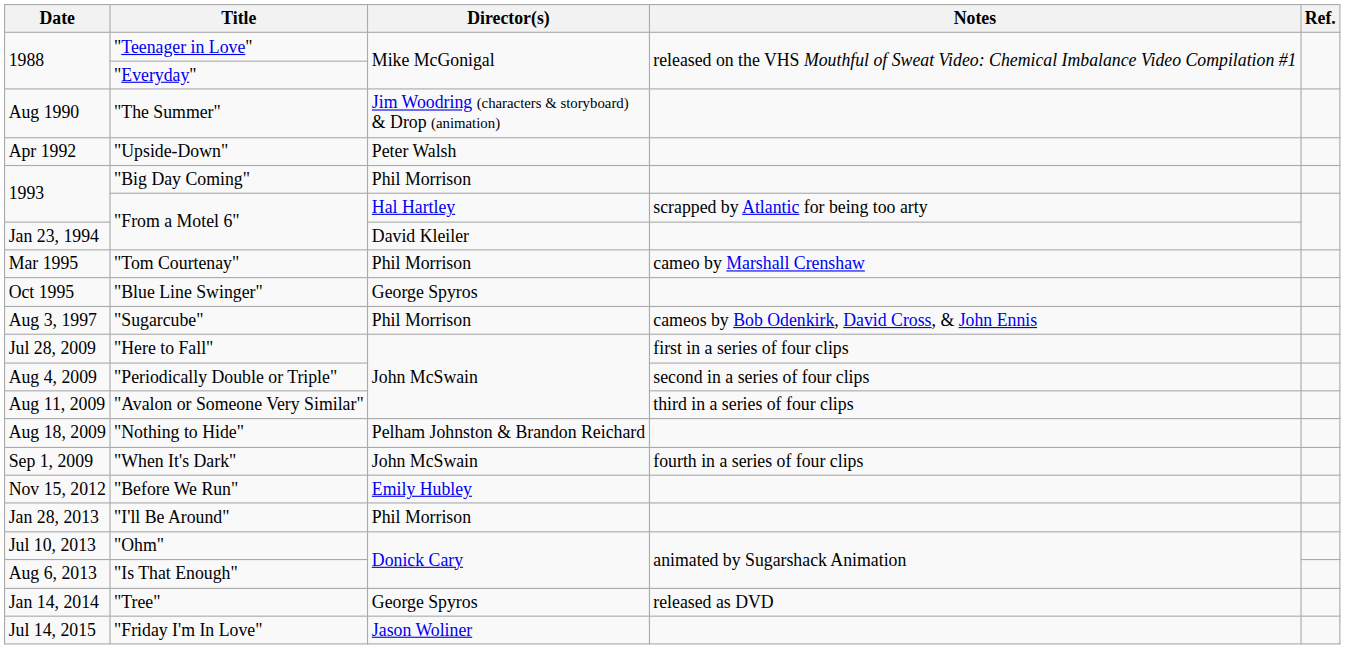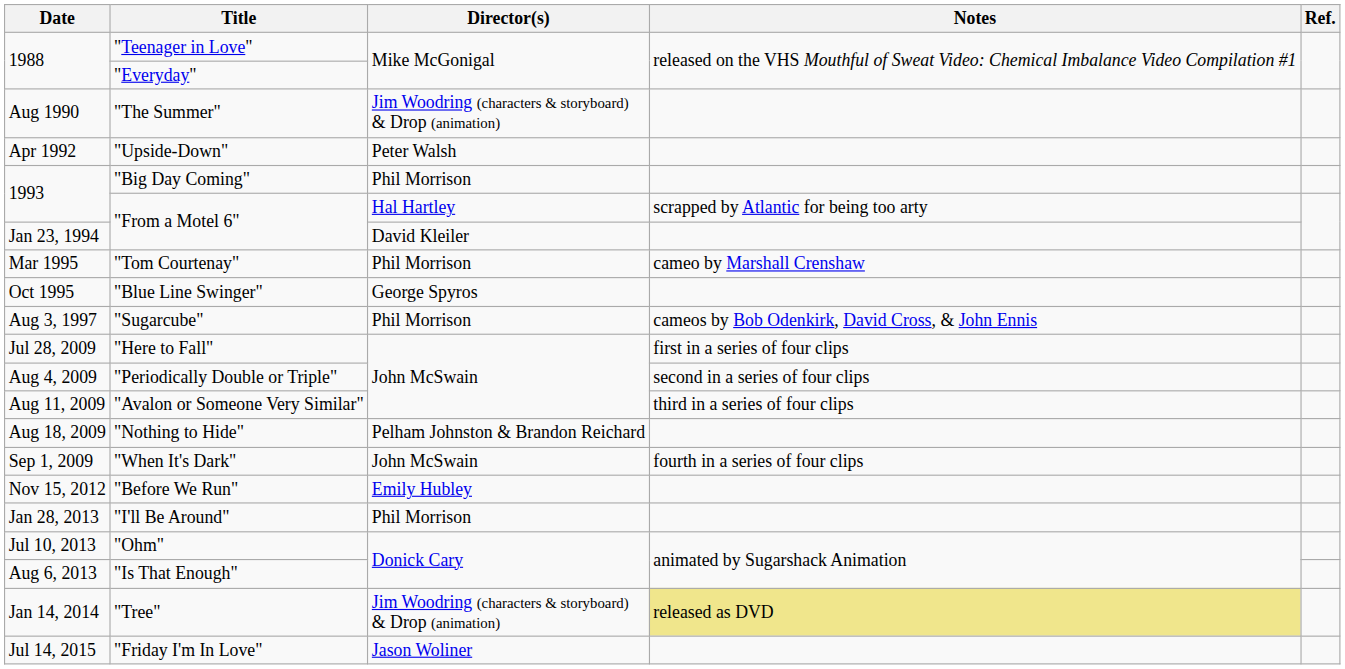 <table class="wikitable">
 <tr>
 <th>Date</th>
 <th>Title</th>
 <th>Director(s)</th>
 <th>Notes</th>
 <th>Ref.</th>
 </tr>
 <tr>
 <td rowspan="2">1988</td>
 <td>"<a href='#'>Teenager in Love</a>"</td>
 <td rowspan="2">Mike McGonigal</td>
 <td rowspan="2">released on the VHS <em>Mouthful of Sweat Video: Chemical Imbalance Video Compilation #1</em></td>
 <td rowspan="2"></td>
 </tr>
 <tr>
 <td>"<a href='#'>Everyday</a>"</td>
 </tr>
 <tr>
 <td>Aug 1990</td>
 <td>"The Summer"</td>
 <td><a href='#'>Jim Woodring</a> <small>(characters & storyboard)</small><br>& Drop <small>(animation)</small></td>
 <td></td>
 <td></td>
 </tr>
 <tr>
 <td>Apr 1992</td>
 <td>"Upside-Down"</td>
 <td>Peter Walsh</td>
 <td></td>
 <td></td>
 </tr>
 <tr>
 <td rowspan="2">1993</td>
 <td>"Big Day Coming"</td>
 <td>Phil Morrison</td>
 <td></td>
 <td></td>
 </tr>
 <tr>
 <td rowspan="2">"From a Motel 6"</td>
 <td><a href='#'>Hal Hartley</a></td>
 <td>scrapped by <a href='#'>Atlantic</a>  for being too arty</td>
 <td rowspan="2"></td>
 </tr>
 <tr>
 <td>Jan 23, 1994</td>
 <td>David Kleiler</td>
 <td></td>
 </tr>
 <tr>
 <td>Mar 1995</td>
 <td>"Tom Courtenay"</td>
 <td>Phil Morrison</td>
 <td>cameo by <a href='#'>Marshall Crenshaw</a></td>
 <td></td>
 </tr>
 <tr>
 <td>Oct 1995</td>
 <td>"Blue Line Swinger"</td>
 <td>George Spyros</td>
 <td></td>
 <td></td>
 </tr>
 <tr>
 <td>Aug 3, 1997</td>
 <td>"Sugarcube"</td>
 <td>Phil Morrison</td>
 <td>cameos by <a href='#'>Bob Odenkirk</a>, <a href='#'>David Cross</a>, & <a href='#'>John Ennis</a></td>
 <td></td>
 </tr>
 <tr>
 <td>Jul 28, 2009</td>
 <td>"Here to Fall"</td>
 <td rowspan="3">John McSwain</td>
 <td>first in a series of four clips</td>
 <td></td>
 </tr>
 <tr>
 <td>Aug 4, 2009</td>
 <td>"Periodically Double or Triple"</td>
 <td>second in a series of four clips</td>
 <td></td>
 </tr>
 <tr>
 <td>Aug 11, 2009</td>
 <td>"Avalon or Someone Very Similar"</td>
 <td>third in a series of four clips</td>
 <td></td>
 </tr>
 <tr>
 <td>Aug 18, 2009</td>
 <td>"Nothing to Hide"</td>
 <td>Pelham Johnston & Brandon Reichard</td>
 <td></td>
 <td></td>
 </tr>
 <tr>
 <td>Sep 1, 2009</td>
 <td>"When It's Dark"</td>
 <td>John McSwain</td>
 <td>fourth in a series of four clips</td>
 <td></td>
 </tr>
 <tr>
 <td>Nov 15, 2012</td>
 <td>"Before We Run"</td>
 <td><a href='#'>Emily Hubley</a></td>
 <td></td>
 <td></td>
 </tr>
 <tr>
 <td>Jan 28, 2013</td>
 <td>"I'll Be Around"</td>
 <td>Phil Morrison</td>
 <td></td>
 <td></td>
 </tr>
 <tr>
 <td>Jul 10, 2013</td>
 <td>"Ohm"</td>
 <td rowspan="2"><a href='#'>Donick Cary</a></td>
 <td rowspan="2">animated by Sugarshack Animation</td>
 <td></td>
 </tr>
 <tr>
 <td>Aug 6, 2013</td>
 <td>"Is That Enough"</td>
 <td></td>
 </tr>
 <tr>
 <td>Jan 14, 2014</td>
 <td>"Tree"</td>
-<td>George Spyros</td>
-<td>released as DVD</td>
+<td><a href='#'>Jim Woodring</a> <small>(characters & storyboard)</small><br>& Drop <small>(animation)</small></td>
+<td style="background: khaki;">released as DVD</td>
 <td><br></td>
 </tr>
 <tr>
 <td>Jul 14, 2015</td>
 <td>"Friday I'm In Love"</td>
 <td><a href='#'>Jason Woliner</a></td>
 <td></td>
 <td></td>
 </tr>
 </table>
